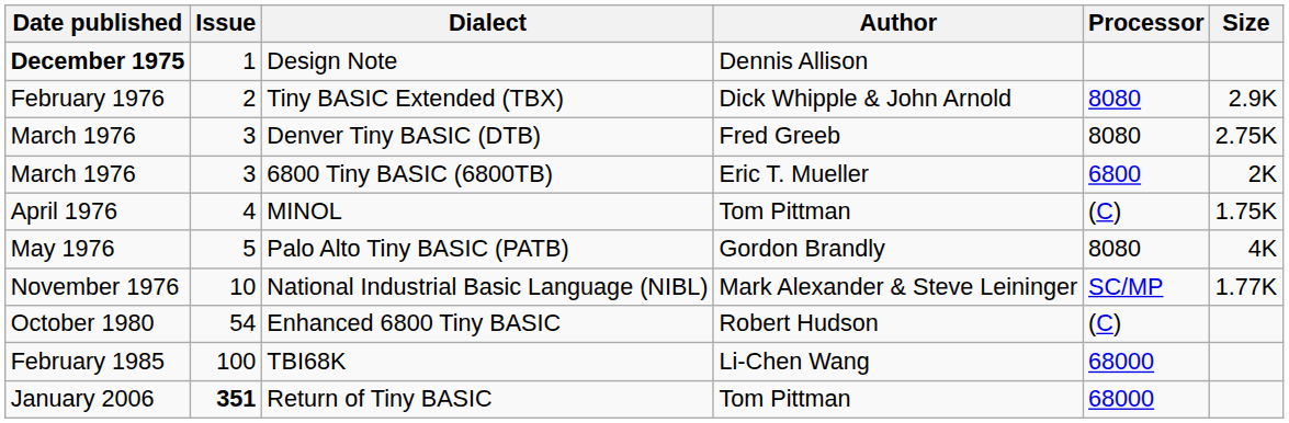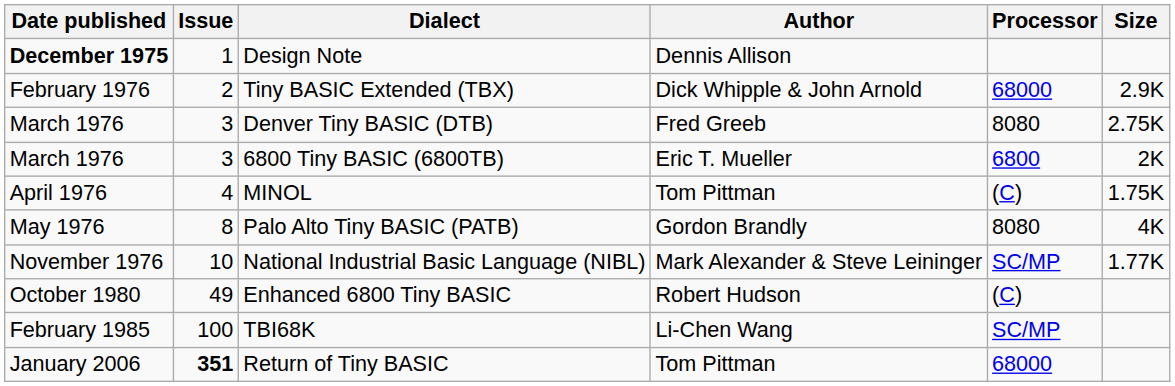 <table class="wikitable sortable">
 <tr>
 <th>Date published</th>
 <th>Issue</th>
 <th>Dialect</th>
 <th>Author</th>
 <th>Processor</th>
 <th>Size</th>
 </tr>
 <tr>
 <td><strong>December 1975</strong></td>
 <td style="text-align:right;">1</td>
 <td>Design Note</td>
 <td>Dennis Allison</td>
 <td></td>
 <td></td>
 </tr>
 <tr>
 <td>February 1976</td>
 <td style="text-align:right;">2</td>
 <td>Tiny BASIC Extended (TBX)</td>
 <td>Dick Whipple & John Arnold</td>
-<td><a href='#'>8080</a></td>
+<td><a href='#'>68000</a></td>
 <td style="text-align:right;">2.9K</td>
 </tr>
 <tr>
 <td>March 1976</td>
 <td style="text-align:right;">3</td>
 <td>Denver Tiny BASIC (DTB)</td>
 <td>Fred Greeb</td>
 <td>8080</td>
 <td style="text-align:right;">2.75K</td>
 </tr>
 <tr>
 <td>March 1976</td>
 <td style="text-align:right;">3</td>
 <td>6800 Tiny BASIC (6800TB)</td>
 <td>Eric T. Mueller</td>
 <td><a href='#'>6800</a></td>
 <td style="text-align:right;">2K</td>
 </tr>
 <tr>
 <td>April 1976</td>
 <td style="text-align:right;">4</td>
 <td>MINOL</td>
 <td>Tom Pittman</td>
 <td> (<a href='#'>C</a>)</td>
 <td style="text-align:right;">1.75K</td>
 </tr>
 <tr>
 <td>May 1976</td>
-<td style="text-align:right;">5</td>
+<td style="text-align:right;">8</td>
 <td>Palo Alto Tiny BASIC (PATB)</td>
 <td>Gordon Brandly</td>
 <td>8080</td>
 <td style="text-align:right;">4K</td>
 </tr>
 <tr>
 <td>November 1976</td>
 <td style="text-align:right;">10</td>
 <td>National Industrial Basic Language (NIBL)</td>
 <td>Mark Alexander & Steve Leininger</td>
 <td><a href='#'>SC/MP</a></td>
 <td style="text-align:right;">1.77K</td>
 </tr>
 <tr>
 <td>October 1980</td>
-<td style="text-align:right;">54</td>
+<td style="text-align:right;">49</td>
 <td>Enhanced 6800 Tiny BASIC</td>
 <td>Robert Hudson</td>
 <td> (<a href='#'>C</a>)</td>
 <td></td>
 </tr>
 <tr>
 <td>February 1985</td>
 <td style="text-align:right;">100</td>
 <td>TBI68K</td>
 <td>Li-Chen Wang</td>
-<td><a href='#'>68000</a></td>
+<td><a href='#'>SC/MP</a></td>
 <td></td>
 </tr>
 <tr>
 <td>January 2006</td>
 <td style="text-align:right;"><strong>351</strong></td>
 <td>Return of Tiny BASIC</td>
 <td>Tom Pittman</td>
 <td><a href='#'>68000</a></td>
 <td></td>
 </tr>
 </table>
